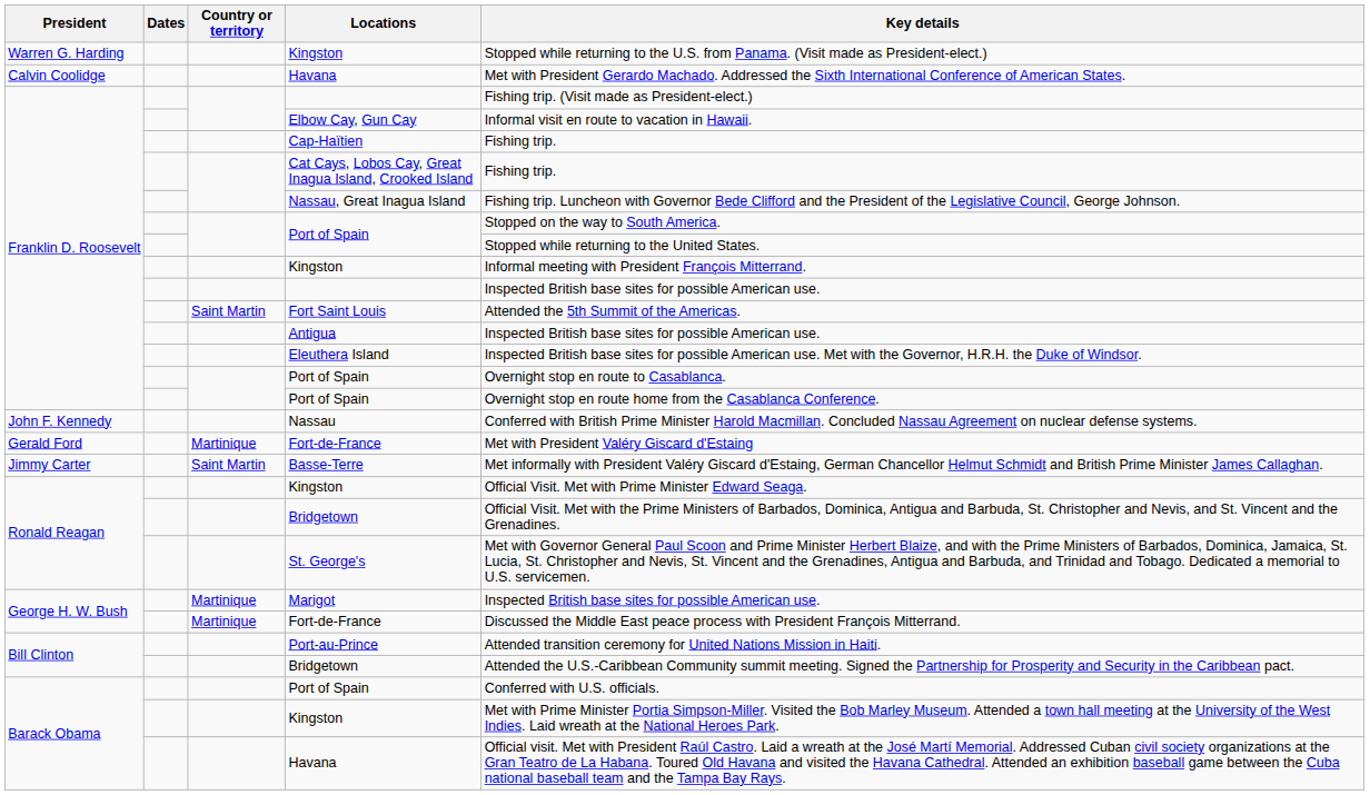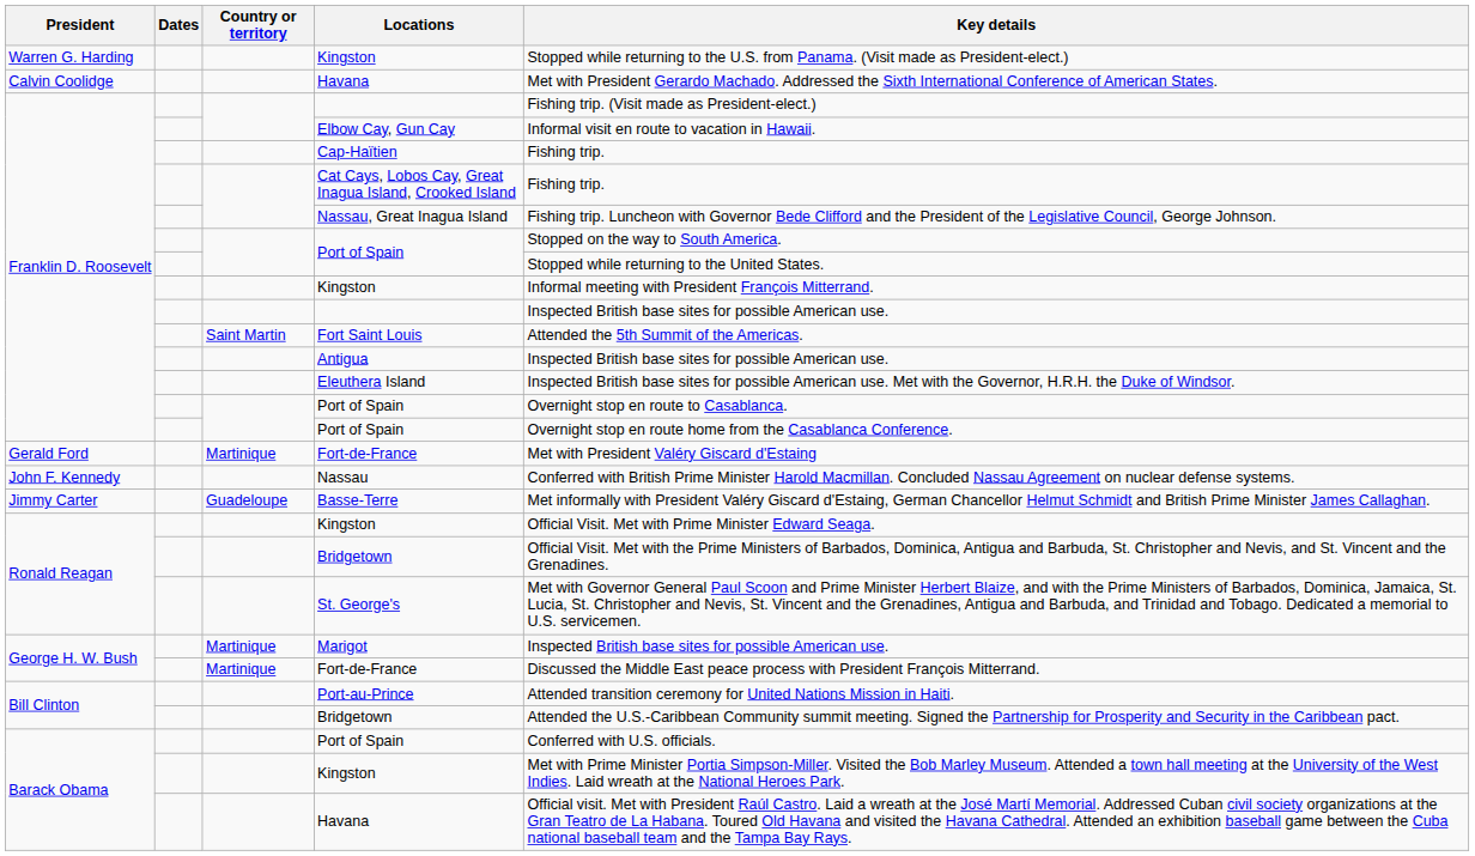 <table class="wikitable sortable">
 <tr>
 <th>President</th>
 <th>Dates</th>
 <th>Country or <a href='#'>territory</a></th>
 <th>Locations</th>
 <th>Key details</th>
 </tr>
 <tr>
 <td><a href='#'>Warren G. Harding</a></td>
 <td></td>
 <td></td>
 <td><a href='#'>Kingston</a></td>
 <td>Stopped while returning to the U.S. from <a href='#'>Panama</a>. (Visit made as President-elect.)</td>
 </tr>
 <tr>
 <td><a href='#'>Calvin Coolidge</a></td>
 <td></td>
 <td></td>
 <td><a href='#'>Havana</a></td>
 <td>Met with President <a href='#'>Gerardo Machado</a>. Addressed the <a href='#'>Sixth International Conference of American States</a>.</td>
 </tr>
 <tr>
 <td rowspan=14 nowrap><a href='#'>Franklin D. Roosevelt</a></td>
 <td></td>
 <td rowspan=2></td>
 <td></td>
 <td>Fishing trip. (Visit made as President-elect.)</td>
 </tr>
 <tr>
 <td nowrap></td>
 <td><a href='#'>Elbow Cay</a>, <a href='#'>Gun Cay</a></td>
 <td>Informal visit en route to vacation in <a href='#'>Hawaii</a>.</td>
 </tr>
 <tr>
 <td></td>
 <td></td>
 <td><a href='#'>Cap-Haïtien</a></td>
 <td>Fishing trip.</td>
 </tr>
 <tr>
 <td></td>
 <td rowspan=2></td>
 <td><a href='#'>Cat Cays</a>, <a href='#'>Lobos Cay</a>, <a href='#'>Great Inagua Island</a>, <a href='#'>Crooked Island</a></td>
 <td>Fishing trip.</td>
 </tr>
 <tr>
 <td></td>
 <td><a href='#'>Nassau</a>, Great Inagua Island</td>
 <td>Fishing trip. Luncheon with Governor <a href='#'>Bede Clifford</a> and the President of the <a href='#'>Legislative Council</a>, George Johnson.</td>
 </tr>
 <tr>
 <td><br></td>
 <td rowspan=2></td>
 <td rowspan=2><a href='#'>Port of Spain</a></td>
 <td>Stopped on the way to <a href='#'>South America</a>.</td>
 </tr>
 <tr>
 <td></td>
 <td>Stopped while returning to the United States.</td>
 </tr>
 <tr>
 <td></td>
 <td></td>
 <td>Kingston</td>
 <td>Informal meeting with President <a href='#'>François Mitterrand</a>.</td>
 </tr>
 <tr>
 <td></td>
 <td></td>
 <td></td>
 <td>Inspected British base sites for possible American use.</td>
 </tr>
 <tr>
 <td></td>
 <td> <a href='#'>Saint Martin</a></td>
 <td><a href='#'>Fort Saint Louis</a></td>
 <td>Attended the <a href='#'>5th Summit of the Americas</a>.</td>
 </tr>
 <tr>
 <td></td>
 <td nowrap></td>
 <td><a href='#'>Antigua</a></td>
 <td>Inspected British base sites for possible American use.</td>
 </tr>
 <tr>
 <td></td>
 <td></td>
 <td><a href='#'>Eleuthera</a> Island</td>
 <td>Inspected British base sites for possible American use. Met with the Governor, H.R.H. the <a href='#'>Duke of Windsor</a>.</td>
 </tr>
 <tr>
 <td></td>
 <td rowspan=2></td>
 <td>Port of Spain</td>
 <td>Overnight stop en route to <a href='#'>Casablanca</a>.</td>
 </tr>
 <tr>
 <td></td>
 <td>Port of Spain</td>
 <td>Overnight stop en route home from the <a href='#'>Casablanca Conference</a>.</td>
 </tr>
 <tr>
+<td><a href='#'>Gerald Ford</a></td>
+<td></td>
+<td> <a href='#'>Martinique</a></td>
+<td><a href='#'>Fort-de-France</a></td>
+<td>Met with President <a href='#'>Valéry Giscard d'Estaing</a></td>
+</tr>
+<tr>
 <td><a href='#'>John F. Kennedy</a></td>
 <td></td>
 <td></td>
 <td>Nassau</td>
 <td>Conferred with British Prime Minister <a href='#'>Harold Macmillan</a>. Concluded <a href='#'>Nassau Agreement</a> on nuclear defense systems.</td>
 </tr>
 <tr>
-<td><a href='#'>Gerald Ford</a></td>
-<td></td>
-<td> <a href='#'>Martinique</a></td>
-<td><a href='#'>Fort-de-France</a></td>
-<td>Met with President <a href='#'>Valéry Giscard d'Estaing</a></td>
-</tr>
-<tr>
 <td><a href='#'>Jimmy Carter</a></td>
 <td></td>
-<td> <a href='#'>Saint Martin</a></td>
+<td> <a href='#'>Guadeloupe</a></td>
 <td><a href='#'>Basse-Terre</a></td>
 <td>Met informally with President Valéry Giscard d'Estaing, German Chancellor <a href='#'>Helmut Schmidt</a> and British Prime Minister <a href='#'>James Callaghan</a>.</td>
 </tr>
 <tr>
 <td rowspan=3><a href='#'>Ronald Reagan</a></td>
 <td></td>
 <td></td>
 <td>Kingston</td>
 <td>Official Visit. Met with Prime Minister <a href='#'>Edward Seaga</a>.</td>
 </tr>
 <tr>
 <td></td>
 <td></td>
 <td><a href='#'>Bridgetown</a></td>
 <td>Official Visit. Met with the Prime Ministers of Barbados, Dominica, Antigua and Barbuda, St. Christopher and Nevis, and St. Vincent and the Grenadines.</td>
 </tr>
 <tr>
 <td></td>
 <td></td>
 <td><a href='#'>St. George's</a></td>
 <td>Met with Governor General <a href='#'>Paul Scoon</a> and Prime Minister <a href='#'>Herbert Blaize</a>, and with the Prime Ministers of Barbados, Dominica, Jamaica, St. Lucia, St. Christopher and Nevis, St. Vincent and the Grenadines, Antigua and Barbuda, and Trinidad and Tobago. Dedicated a memorial to U.S. servicemen.</td>
 </tr>
 <tr>
 <td rowspan=2><a href='#'>George H. W. Bush</a></td>
 <td></td>
 <td> <a href='#'>Martinique</a></td>
 <td><a href='#'>Marigot</a></td>
 <td>Inspected <a href='#'>British base sites for possible American use</a>.</td>
 </tr>
 <tr>
 <td></td>
 <td> <a href='#'>Martinique</a></td>
 <td>Fort-de-France</td>
 <td>Discussed the Middle East peace process with President François Mitterrand.</td>
 </tr>
 <tr>
 <td rowspan=2><a href='#'>Bill Clinton</a></td>
 <td></td>
 <td></td>
 <td><a href='#'>Port-au-Prince</a></td>
 <td>Attended transition ceremony for <a href='#'>United Nations Mission in Haiti</a>.</td>
 </tr>
 <tr>
 <td></td>
 <td></td>
 <td>Bridgetown</td>
 <td>Attended the U.S.-Caribbean Community summit meeting. Signed the <a href='#'>Partnership for Prosperity and Security in the Caribbean</a> pact.</td>
 </tr>
 <tr>
 <td rowspan=3><a href='#'>Barack Obama</a></td>
 <td></td>
 <td></td>
 <td>Port of Spain</td>
 <td>Conferred with U.S. officials.</td>
 </tr>
 <tr>
 <td></td>
 <td></td>
 <td>Kingston</td>
 <td>Met with Prime Minister <a href='#'>Portia Simpson-Miller</a>. Visited the <a href='#'>Bob Marley Museum</a>. Attended a <a href='#'>town hall meeting</a> at the <a href='#'>University of the West Indies</a>. Laid wreath at the <a href='#'>National Heroes Park</a>.</td>
 </tr>
 <tr>
 <td></td>
 <td></td>
 <td>Havana</td>
 <td>Official visit. Met with President <a href='#'>Raúl Castro</a>. Laid a wreath at the <a href='#'>José Martí Memorial</a>. Addressed Cuban <a href='#'>civil society</a> organizations at the <a href='#'>Gran Teatro de La Habana</a>. Toured <a href='#'>Old Havana</a> and visited the <a href='#'>Havana Cathedral</a>. Attended an exhibition <a href='#'>baseball</a> game between the <a href='#'>Cuba national baseball team</a> and the <a href='#'>Tampa Bay Rays</a>.</td>
 </tr>
 </table>
